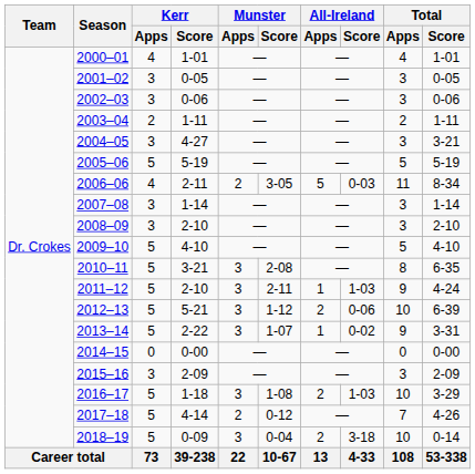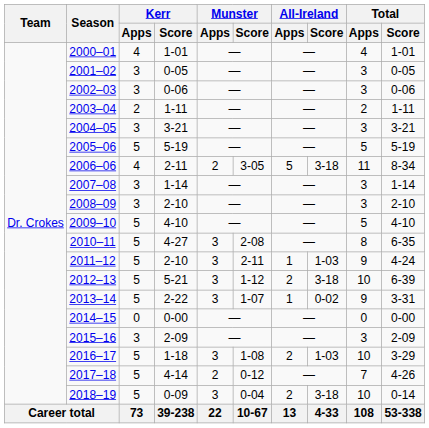 <table class="wikitable" style="text-align:center">
 <tr>
 <th rowspan="2">Team</th>
 <th rowspan="2">Season</th>
 <th colspan="2"><a href='#'>Kerr</a></th>
 <th colspan="2"><a href='#'>Munster</a></th>
 <th colspan="2"><a href='#'>All-Ireland</a></th>
 <th colspan="2">Total</th>
 </tr>
 <tr>
 <th>Apps</th>
 <th>Score</th>
 <th>Apps</th>
 <th>Score</th>
 <th>Apps</th>
 <th>Score</th>
 <th>Apps</th>
 <th>Score</th>
 </tr>
 <tr>
 <td rowspan="19"><a href='#'>Dr. Crokes</a></td>
 <td><a href='#'>2000–01</a></td>
 <td>4</td>
 <td>1-01</td>
 <td colspan=2>—</td>
 <td colspan=2>—</td>
 <td>4</td>
 <td>1-01</td>
 </tr>
 <tr>
 <td><a href='#'>2001–02</a></td>
 <td>3</td>
 <td>0-05</td>
 <td colspan=2>—</td>
 <td colspan=2>—</td>
 <td>3</td>
 <td>0-05</td>
 </tr>
 <tr>
 <td><a href='#'>2002–03</a></td>
 <td>3</td>
 <td>0-06</td>
 <td colspan=2>—</td>
 <td colspan=2>—</td>
 <td>3</td>
 <td>0-06</td>
 </tr>
 <tr>
 <td><a href='#'>2003–04</a></td>
 <td>2</td>
 <td>1-11</td>
 <td colspan=2>—</td>
 <td colspan=2>—</td>
 <td>2</td>
 <td>1-11</td>
 </tr>
 <tr>
 <td><a href='#'>2004–05</a></td>
 <td>3</td>
-<td>4-27</td>
+<td>3-21</td>
 <td colspan=2>—</td>
 <td colspan=2>—</td>
 <td>3</td>
 <td>3-21</td>
 </tr>
 <tr>
 <td><a href='#'>2005–06</a></td>
 <td>5</td>
 <td>5-19</td>
 <td colspan=2>—</td>
 <td colspan=2>—</td>
 <td>5</td>
 <td>5-19</td>
 </tr>
 <tr>
 <td><a href='#'>2006–06</a></td>
 <td>4</td>
 <td>2-11</td>
 <td>2</td>
 <td>3-05</td>
 <td>5</td>
-<td>0-03</td>
+<td>3-18</td>
 <td>11</td>
 <td>8-34</td>
 </tr>
 <tr>
 <td><a href='#'>2007–08</a></td>
 <td>3</td>
 <td>1-14</td>
 <td colspan=2>—</td>
 <td colspan=2>—</td>
 <td>3</td>
 <td>1-14</td>
 </tr>
 <tr>
 <td><a href='#'>2008–09</a></td>
 <td>3</td>
 <td>2-10</td>
 <td colspan=2>—</td>
 <td colspan=2>—</td>
 <td>3</td>
 <td>2-10</td>
 </tr>
 <tr>
 <td><a href='#'>2009–10</a></td>
 <td>5</td>
 <td>4-10</td>
 <td colspan=2>—</td>
 <td colspan=2>—</td>
 <td>5</td>
 <td>4-10</td>
 </tr>
 <tr>
 <td><a href='#'>2010–11</a></td>
 <td>5</td>
-<td>3-21</td>
+<td>4-27</td>
 <td>3</td>
 <td>2-08</td>
 <td colspan=2>—</td>
 <td>8</td>
 <td>6-35</td>
 </tr>
 <tr>
 <td><a href='#'>2011–12</a></td>
 <td>5</td>
 <td>2-10</td>
 <td>3</td>
 <td>2-11</td>
 <td>1</td>
 <td>1-03</td>
 <td>9</td>
 <td>4-24</td>
 </tr>
 <tr>
 <td><a href='#'>2012–13</a></td>
 <td>5</td>
 <td>5-21</td>
 <td>3</td>
 <td>1-12</td>
 <td>2</td>
-<td>0-06</td>
+<td>3-18</td>
 <td>10</td>
 <td>6-39</td>
 </tr>
 <tr>
 <td><a href='#'>2013–14</a></td>
 <td>5</td>
 <td>2-22</td>
 <td>3</td>
 <td>1-07</td>
 <td>1</td>
 <td>0-02</td>
 <td>9</td>
 <td>3-31</td>
 </tr>
 <tr>
 <td><a href='#'>2014–15</a></td>
 <td>0</td>
 <td>0-00</td>
 <td colspan=2>—</td>
 <td colspan=2>—</td>
 <td>0</td>
 <td>0-00</td>
 </tr>
 <tr>
 <td><a href='#'>2015–16</a></td>
 <td>3</td>
 <td>2-09</td>
 <td colspan=2>—</td>
 <td colspan=2>—</td>
 <td>3</td>
 <td>2-09</td>
 </tr>
 <tr>
 <td><a href='#'>2016–17</a></td>
 <td>5</td>
 <td>1-18</td>
 <td>3</td>
 <td>1-08</td>
 <td>2</td>
 <td>1-03</td>
 <td>10</td>
 <td>3-29</td>
 </tr>
 <tr>
 <td><a href='#'>2017–18</a></td>
 <td>5</td>
 <td>4-14</td>
 <td>2</td>
 <td>0-12</td>
 <td colspan=2>—</td>
 <td>7</td>
 <td>4-26</td>
 </tr>
 <tr>
 <td><a href='#'>2018–19</a></td>
 <td>5</td>
 <td>0-09</td>
 <td>3</td>
 <td>0-04</td>
 <td>2</td>
 <td>3-18</td>
 <td>10</td>
 <td>0-14</td>
 </tr>
 <tr>
 <th colspan="2">Career total</th>
 <th>73</th>
 <th>39-238</th>
 <th>22</th>
 <th>10-67</th>
 <th>13</th>
 <th>4-33</th>
 <th>108</th>
 <th>53-338</th>
 </tr>
 </table>
